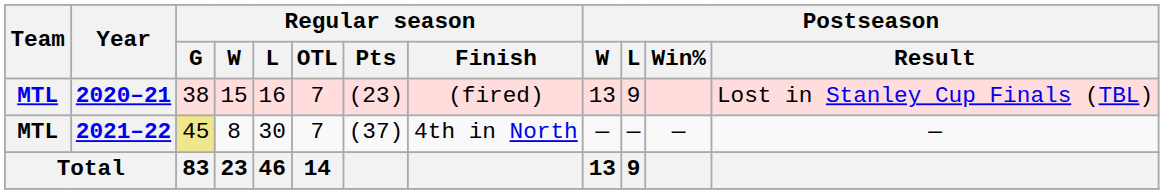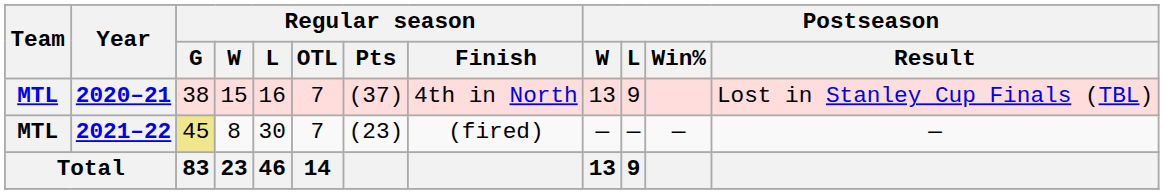 <table class="wikitable" style="font-size:95%; text-align:center;">
 <tr>
 <th rowspan="2">Team</th>
 <th rowspan="2">Year</th>
 <th colspan="6">Regular season</th>
 <th colspan="5">Postseason</th>
 </tr>
 <tr>
 <th>G</th>
 <th>W</th>
 <th>L</th>
 <th>OTL</th>
 <th>Pts</th>
 <th>Finish</th>
 <th>W</th>
 <th>L</th>
 <th>Win%</th>
 <th>Result</th>
 </tr>
 <tr style="background:#fdd;">
 <th><a href='#'>MTL</a></th>
 <th><a href='#'>2020–21</a></th>
 <td>38</td>
 <td>15</td>
 <td>16</td>
 <td>7</td>
-<td>(23)</td>
-<td>(fired)</td>
+<td>(37)</td>
+<td>4th in <a href='#'>North</a></td>
 <td>13</td>
 <td>9</td>
 <td></td>
 <td>Lost in <a href='#'>Stanley Cup Finals</a> (<a href='#'>TBL</a>)</td>
 </tr>
 <tr>
 <th>MTL</th>
 <th><a href='#'>2021–22</a></th>
 <td style="background: khaki;">45</td>
 <td>8</td>
 <td>30</td>
 <td>7</td>
-<td>(37)</td>
-<td>4th in <a href='#'>North</a></td>
+<td>(23)</td>
+<td>(fired)</td>
 <td>—</td>
 <td>—</td>
 <td>—</td>
 <td>—</td>
 </tr>
 <tr>
 <th colspan="2">Total</th>
 <th>83</th>
 <th>23</th>
 <th>46</th>
 <th>14</th>
 <th> </th>
 <th> </th>
 <th>13</th>
 <th>9</th>
 <th></th>
 <th> </th>
 </tr>
 </table>
